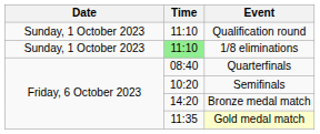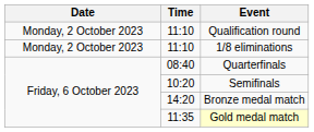 <table class = "wikitable" style="text-align:center;">
 <tr>
 <th width=220>Date</th>
 <th width=50>Time</th>
 <th width=150>Event</th>
 </tr>
 <tr>
-<td>Sunday, 1 October 2023</td>
+<td>Monday, 2 October 2023</td>
 <td>11:10</td>
 <td>Qualification round</td>
 </tr>
 <tr>
-<td>Sunday, 1 October 2023</td>
-<td style="background: lightgreen;">11:10</td>
+<td>Monday, 2 October 2023</td>
+<td>11:10</td>
 <td>1/8 eliminations</td>
 </tr>
 <tr>
 <td rowspan="4">Friday, 6 October 2023</td>
 <td>08:40</td>
 <td>Quarterfinals</td>
 </tr>
 <tr>
 <td>10:20</td>
 <td>Semifinals</td>
 </tr>
 <tr>
 <td>14:20</td>
 <td>Bronze medal match</td>
 </tr>
 <tr>
 <td>11:35</td>
 <td bgcolor=ffffcc>Gold medal match</td>
 </tr>
 </table>
